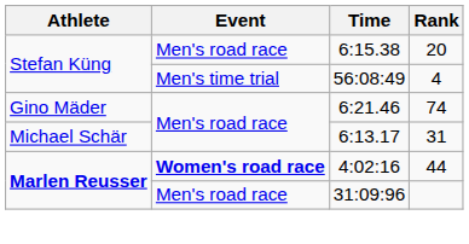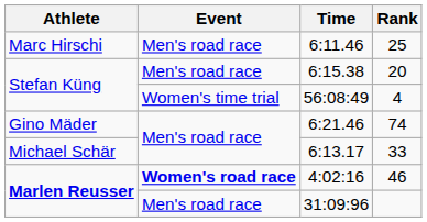 <table class="wikitable" style="font-size:90%">
 <tr>
 <th>Athlete</th>
 <th>Event</th>
 <th>Time</th>
 <th>Rank</th>
 </tr>
 <tr align=center>
+<td align=left><a href='#'>Marc Hirschi</a></td>
+<td align=left><a href='#'>Men's road race</a></td>
+<td>6:11.46</td>
+<td>25</td>
+</tr>
+<tr align=center>
 <td align=left rowspan=2><a href='#'>Stefan Küng</a></td>
 <td align=left><a href='#'>Men's road race</a></td>
 <td>6:15.38</td>
 <td>20</td>
 </tr>
 <tr align=center>
-<td align=left><a href='#'>Men's time trial</a></td>
+<td align=left><a href='#'>Women's time trial</a></td>
 <td>56:08:49</td>
 <td>4</td>
 </tr>
 <tr align=center>
 <td align=left><a href='#'>Gino Mäder</a></td>
 <td align=left rowspan=2><a href='#'>Men's road race</a></td>
 <td>6:21.46</td>
 <td>74</td>
 </tr>
 <tr align=center>
 <td align=left><a href='#'>Michael Schär</a></td>
 <td>6:13.17</td>
-<td>31</td>
+<td>33</td>
 </tr>
 <tr align=center>
 <td align=left rowspan=2><strong><a href='#'>Marlen Reusser</a></strong></td>
 <td align=left><strong><a href='#'>Women's road race</a></strong></td>
 <td>4:02:16</td>
-<td>44</td>
+<td>46</td>
 </tr>
 <tr align=center>
 <td align=left><a href='#'>Men's road race</a></td>
 <td>31:09:96</td>
 <td></td>
 </tr>
 </table>
